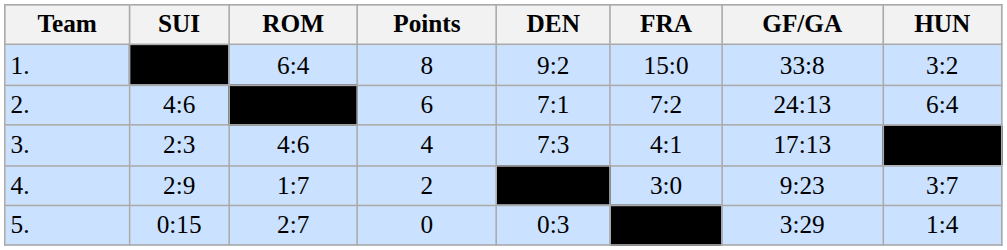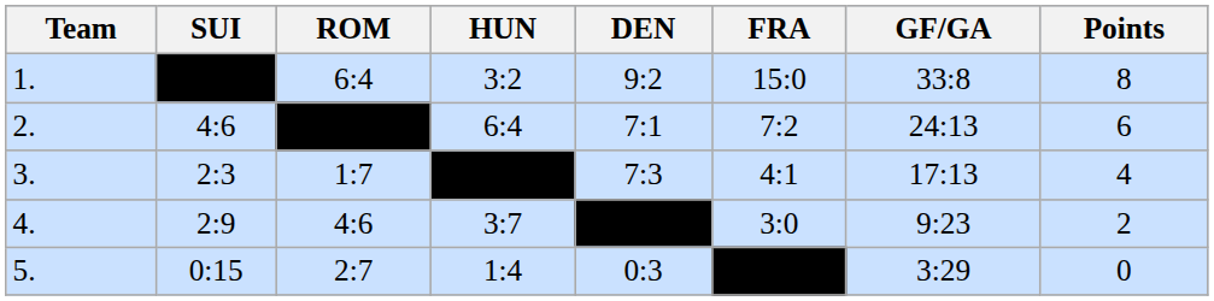 <table class="wikitable" bgcolor="#EFEFFF" width="50%">
 <tr bgcolor="#BCD2EE">
 <th>Team</th>
 <th>SUI</th>
 <th>ROM</th>
-<th>Points</th>
+<th>HUN</th>
 <th>DEN</th>
 <th>FRA</th>
 <th>GF/GA</th>
-<th>HUN</th>
+<th>Points</th>
 </tr>
 <tr bgcolor="#CAE1FF" align="center">
 <td align="left">1. </td>
 <td style="background:#000000;"></td>
 <td>6:4</td>
-<td>8</td>
+<td>3:2</td>
 <td>9:2</td>
 <td>15:0</td>
 <td>33:8</td>
-<td>3:2</td>
+<td>8</td>
 </tr>
 <tr bgcolor="#CAE1FF" align="center">
 <td align="left">2. </td>
 <td>4:6</td>
 <td style="background:#000000;"></td>
-<td>6</td>
+<td>6:4</td>
 <td>7:1</td>
 <td>7:2</td>
 <td>24:13</td>
-<td>6:4</td>
+<td>6</td>
 </tr>
 <tr bgcolor="#CAE1FF" align="center">
 <td align="left">3. </td>
 <td>2:3</td>
-<td>4:6</td>
-<td>4</td>
+<td>1:7</td>
+<td style="background:#000000;"></td>
 <td>7:3</td>
 <td>4:1</td>
 <td>17:13</td>
-<td style="background:#000000;"></td>
+<td>4</td>
 </tr>
 <tr bgcolor="#CAE1FF" align="center">
 <td align="left">4. </td>
 <td>2:9</td>
-<td>1:7</td>
-<td>2</td>
+<td>4:6</td>
+<td>3:7</td>
 <td style="background:#000000;"></td>
 <td>3:0</td>
 <td>9:23</td>
-<td>3:7</td>
+<td>2</td>
 </tr>
 <tr bgcolor="#CAE1FF" align="center">
 <td align="left">5. </td>
 <td>0:15</td>
 <td>2:7</td>
-<td>0</td>
+<td>1:4</td>
 <td>0:3</td>
 <td style="background:#000000;"></td>
 <td>3:29</td>
-<td>1:4</td>
+<td>0</td>
 </tr>
 </table>
